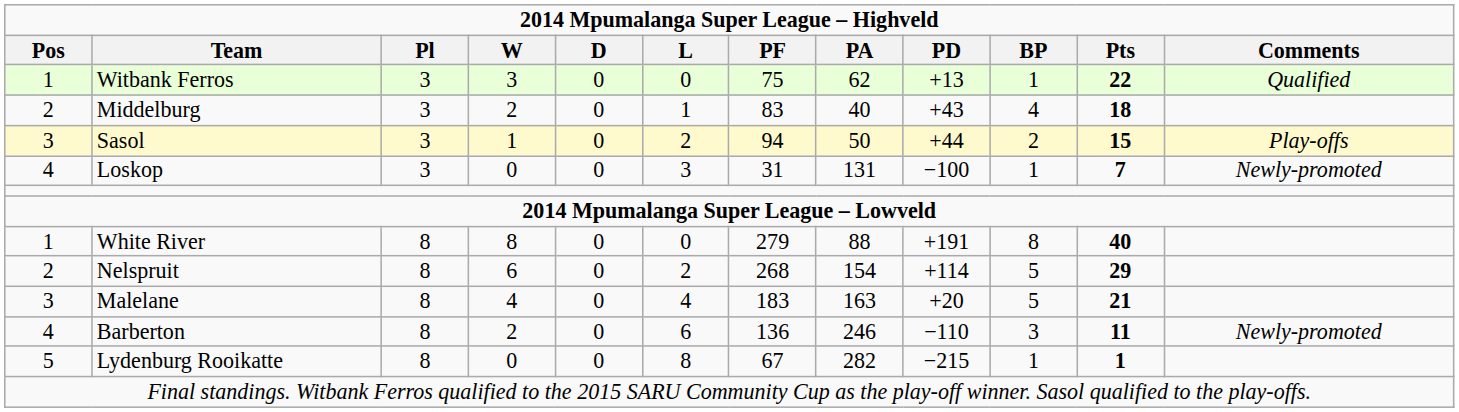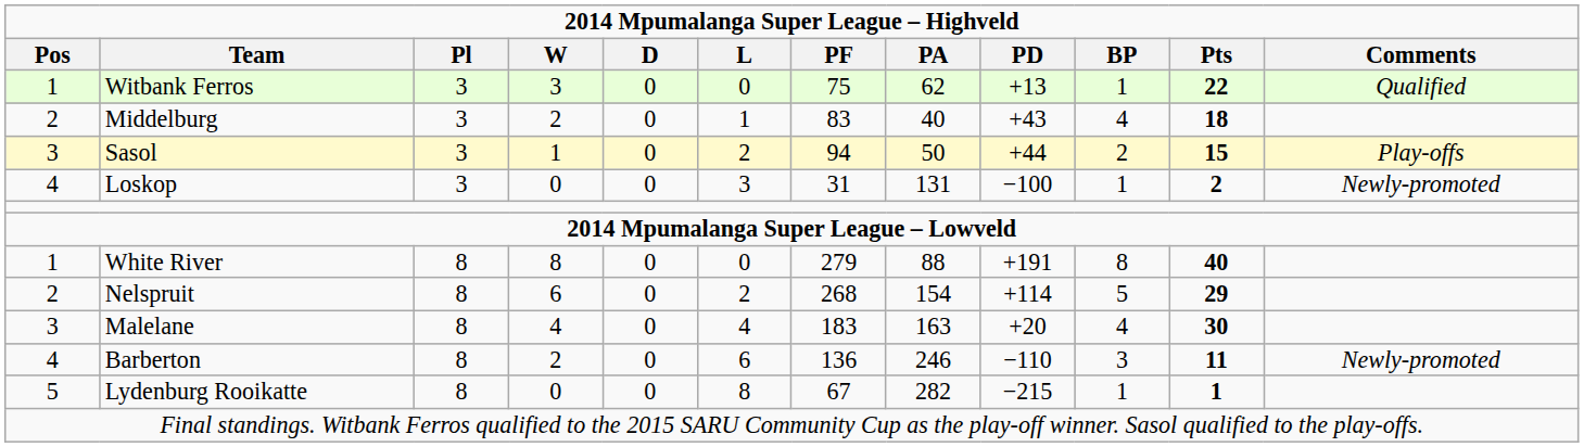 <table class="wikitable"  style="text-align:center; line-height:90%; font-size:90%; width:75%;">
 <tr>
 <td colspan=12><strong>2014 Mpumalanga Super League – Highveld</strong></td>
 </tr>
 <tr>
 <th style="width:6%;">Pos</th>
 <th style="width:20%;">Team</th>
 <th style="width:6%;">Pl</th>
 <th style="width:6%;">W</th>
 <th style="width:6%;">D</th>
 <th style="width:6%;">L</th>
 <th style="width:6%;">PF</th>
 <th style="width:6%;">PA</th>
 <th style="width:6%;">PD</th>
 <th style="width:6%;">BP</th>
 <th style="width:6%;">Pts</th>
 <th style="width:20%;">Comments<br></th>
 </tr>
 <tr bgcolor="#E8FFD8">
 <td>1</td>
 <td style="text-align:left;">Witbank Ferros</td>
 <td>3</td>
 <td>3</td>
 <td>0</td>
 <td>0</td>
 <td>75</td>
 <td>62</td>
 <td>+13</td>
 <td>1</td>
 <td><strong>22</strong></td>
 <td><em>Qualified</em></td>
 </tr>
 <tr>
 <td>2</td>
 <td style="text-align:left;">Middelburg</td>
 <td>3</td>
 <td>2</td>
 <td>0</td>
 <td>1</td>
 <td>83</td>
 <td>40</td>
 <td>+43</td>
 <td>4</td>
 <td><strong>18</strong></td>
 <td></td>
 </tr>
 <tr bgcolor="#FFFACD">
 <td>3</td>
 <td style="text-align:left;">Sasol</td>
 <td>3</td>
 <td>1</td>
 <td>0</td>
 <td>2</td>
 <td>94</td>
 <td>50</td>
 <td>+44</td>
 <td>2</td>
 <td><strong>15</strong></td>
 <td><em>Play-offs</em></td>
 </tr>
 <tr>
 <td>4</td>
 <td style="text-align:left;">Loskop</td>
 <td>3</td>
 <td>0</td>
 <td>0</td>
 <td>3</td>
 <td>31</td>
 <td>131</td>
 <td>−100</td>
 <td>1</td>
-<td><strong>7</strong></td>
+<td><strong>2</strong></td>
 <td><em>Newly-promoted</em></td>
 </tr>
 <tr>
 <td colspan=12></td>
 </tr>
 <tr>
 <td colspan=12><strong>2014 Mpumalanga Super League – Lowveld</strong></td>
 </tr>
 <tr>
 <td>1</td>
 <td style="text-align:left;">White River</td>
 <td>8</td>
 <td>8</td>
 <td>0</td>
 <td>0</td>
 <td>279</td>
 <td>88</td>
 <td>+191</td>
 <td>8</td>
 <td><strong>40</strong></td>
 <td></td>
 </tr>
 <tr>
 <td>2</td>
 <td style="text-align:left;">Nelspruit</td>
 <td>8</td>
 <td>6</td>
 <td>0</td>
 <td>2</td>
 <td>268</td>
 <td>154</td>
 <td>+114</td>
 <td>5</td>
 <td><strong>29</strong></td>
 <td></td>
 </tr>
 <tr>
 <td>3</td>
 <td style="text-align:left;">Malelane</td>
 <td>8</td>
 <td>4</td>
 <td>0</td>
 <td>4</td>
 <td>183</td>
 <td>163</td>
 <td>+20</td>
-<td>5</td>
-<td><strong>21</strong></td>
+<td>4</td>
+<td><strong>30</strong></td>
 <td></td>
 </tr>
 <tr>
 <td>4</td>
 <td style="text-align:left;">Barberton</td>
 <td>8</td>
 <td>2</td>
 <td>0</td>
 <td>6</td>
 <td>136</td>
 <td>246</td>
 <td>−110</td>
 <td>3</td>
 <td><strong>11</strong></td>
 <td><em>Newly-promoted</em></td>
 </tr>
 <tr>
 <td>5</td>
 <td style="text-align:left;">Lydenburg Rooikatte</td>
 <td>8</td>
 <td>0</td>
 <td>0</td>
 <td>8</td>
 <td>67</td>
 <td>282</td>
 <td>−215</td>
 <td>1</td>
 <td><strong>1</strong></td>
 <td></td>
 </tr>
 <tr>
 <td colspan=12><em>Final standings. Witbank Ferros qualified to the 2015 SARU Community Cup as the play-off winner. Sasol qualified to the play-offs.</em></td>
 </tr>
 </table>
